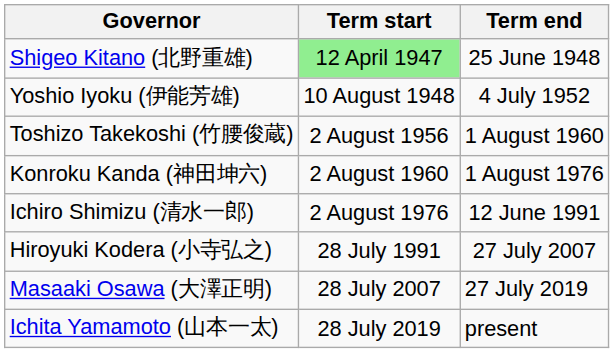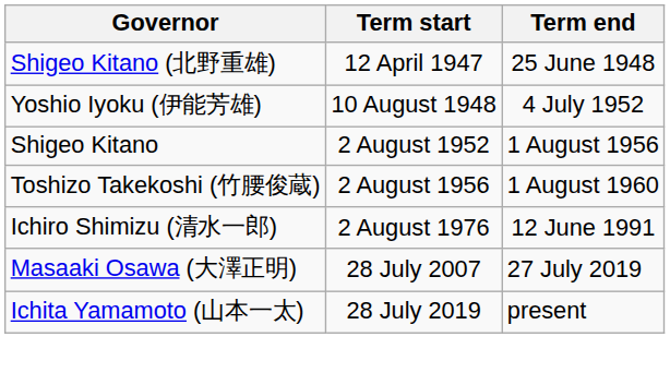 <table class="wikitable">
 <tr>
 <th>Governor</th>
 <th>Term start</th>
 <th>Term end</th>
 </tr>
 <tr>
 <td><a href='#'>Shigeo Kitano</a> (北野重雄)</td>
-<td align=center style="background: lightgreen;">12 April 1947</td>
+<td align=center>12 April 1947</td>
 <td align=center>25 June 1948</td>
 </tr>
 <tr>
 <td>Yoshio Iyoku (伊能芳雄)</td>
 <td align=center>10 August 1948</td>
 <td align=center>4 July 1952</td>
 </tr>
 <tr>
+<td>Shigeo Kitano</td>
+<td align=center>2 August 1952</td>
+<td align=center>1 August 1956</td>
+</tr>
+<tr>
 <td>Toshizo Takekoshi (竹腰俊蔵)</td>
 <td align=center>2 August 1956</td>
 <td align=center>1 August 1960</td>
 </tr>
 <tr>
-<td>Konroku Kanda (神田坤六)</td>
-<td align=center>2 August 1960</td>
-<td align=center>1 August 1976</td>
-</tr>
-<tr>
 <td>Ichiro Shimizu (清水一郎)</td>
 <td align=center>2 August 1976</td>
 <td align=center>12 June 1991</td>
-</tr>
-<tr>
-<td>Hiroyuki Kodera (小寺弘之)</td>
-<td align=center>28 July 1991</td>
-<td align=center>27 July 2007</td>
 </tr>
 <tr>
 <td><a href='#'>Masaaki Osawa</a> (大澤正明)</td>
 <td align=center>28 July 2007</td>
 <td align=>27 July 2019</td>
 </tr>
 <tr>
 <td><a href='#'>Ichita Yamamoto</a> (山本一太)</td>
 <td align=center>28 July 2019</td>
 <td align=>present</td>
 </tr>
 </table>
